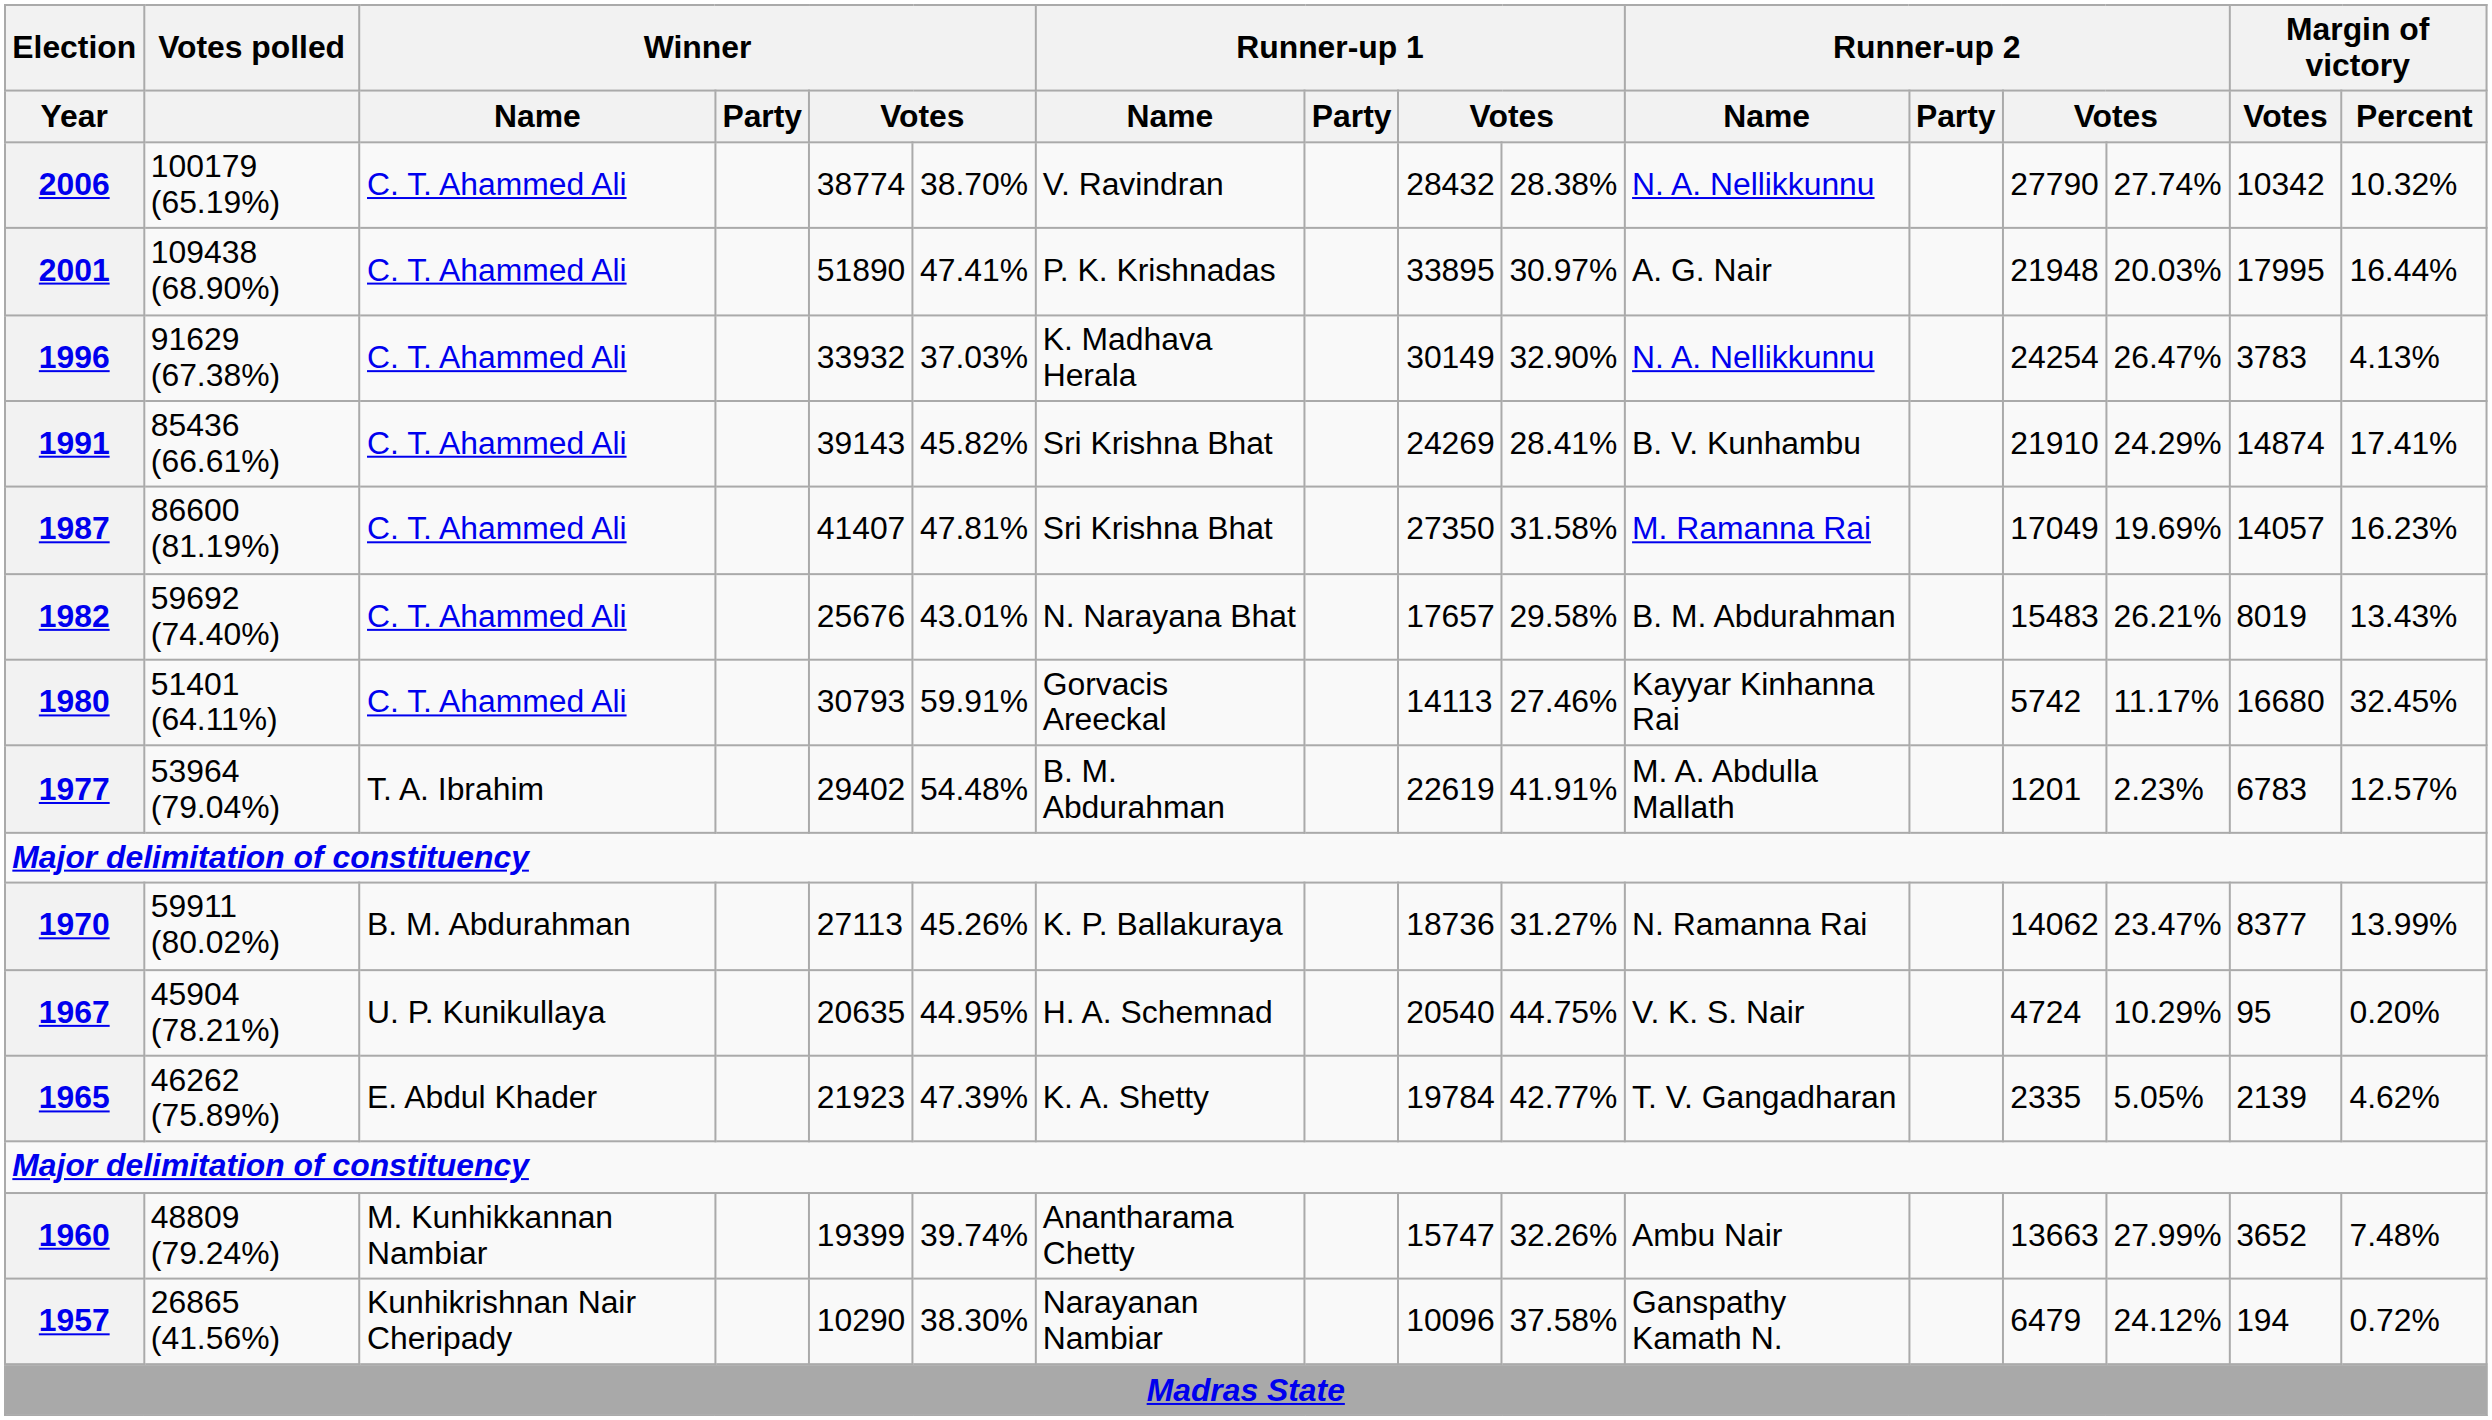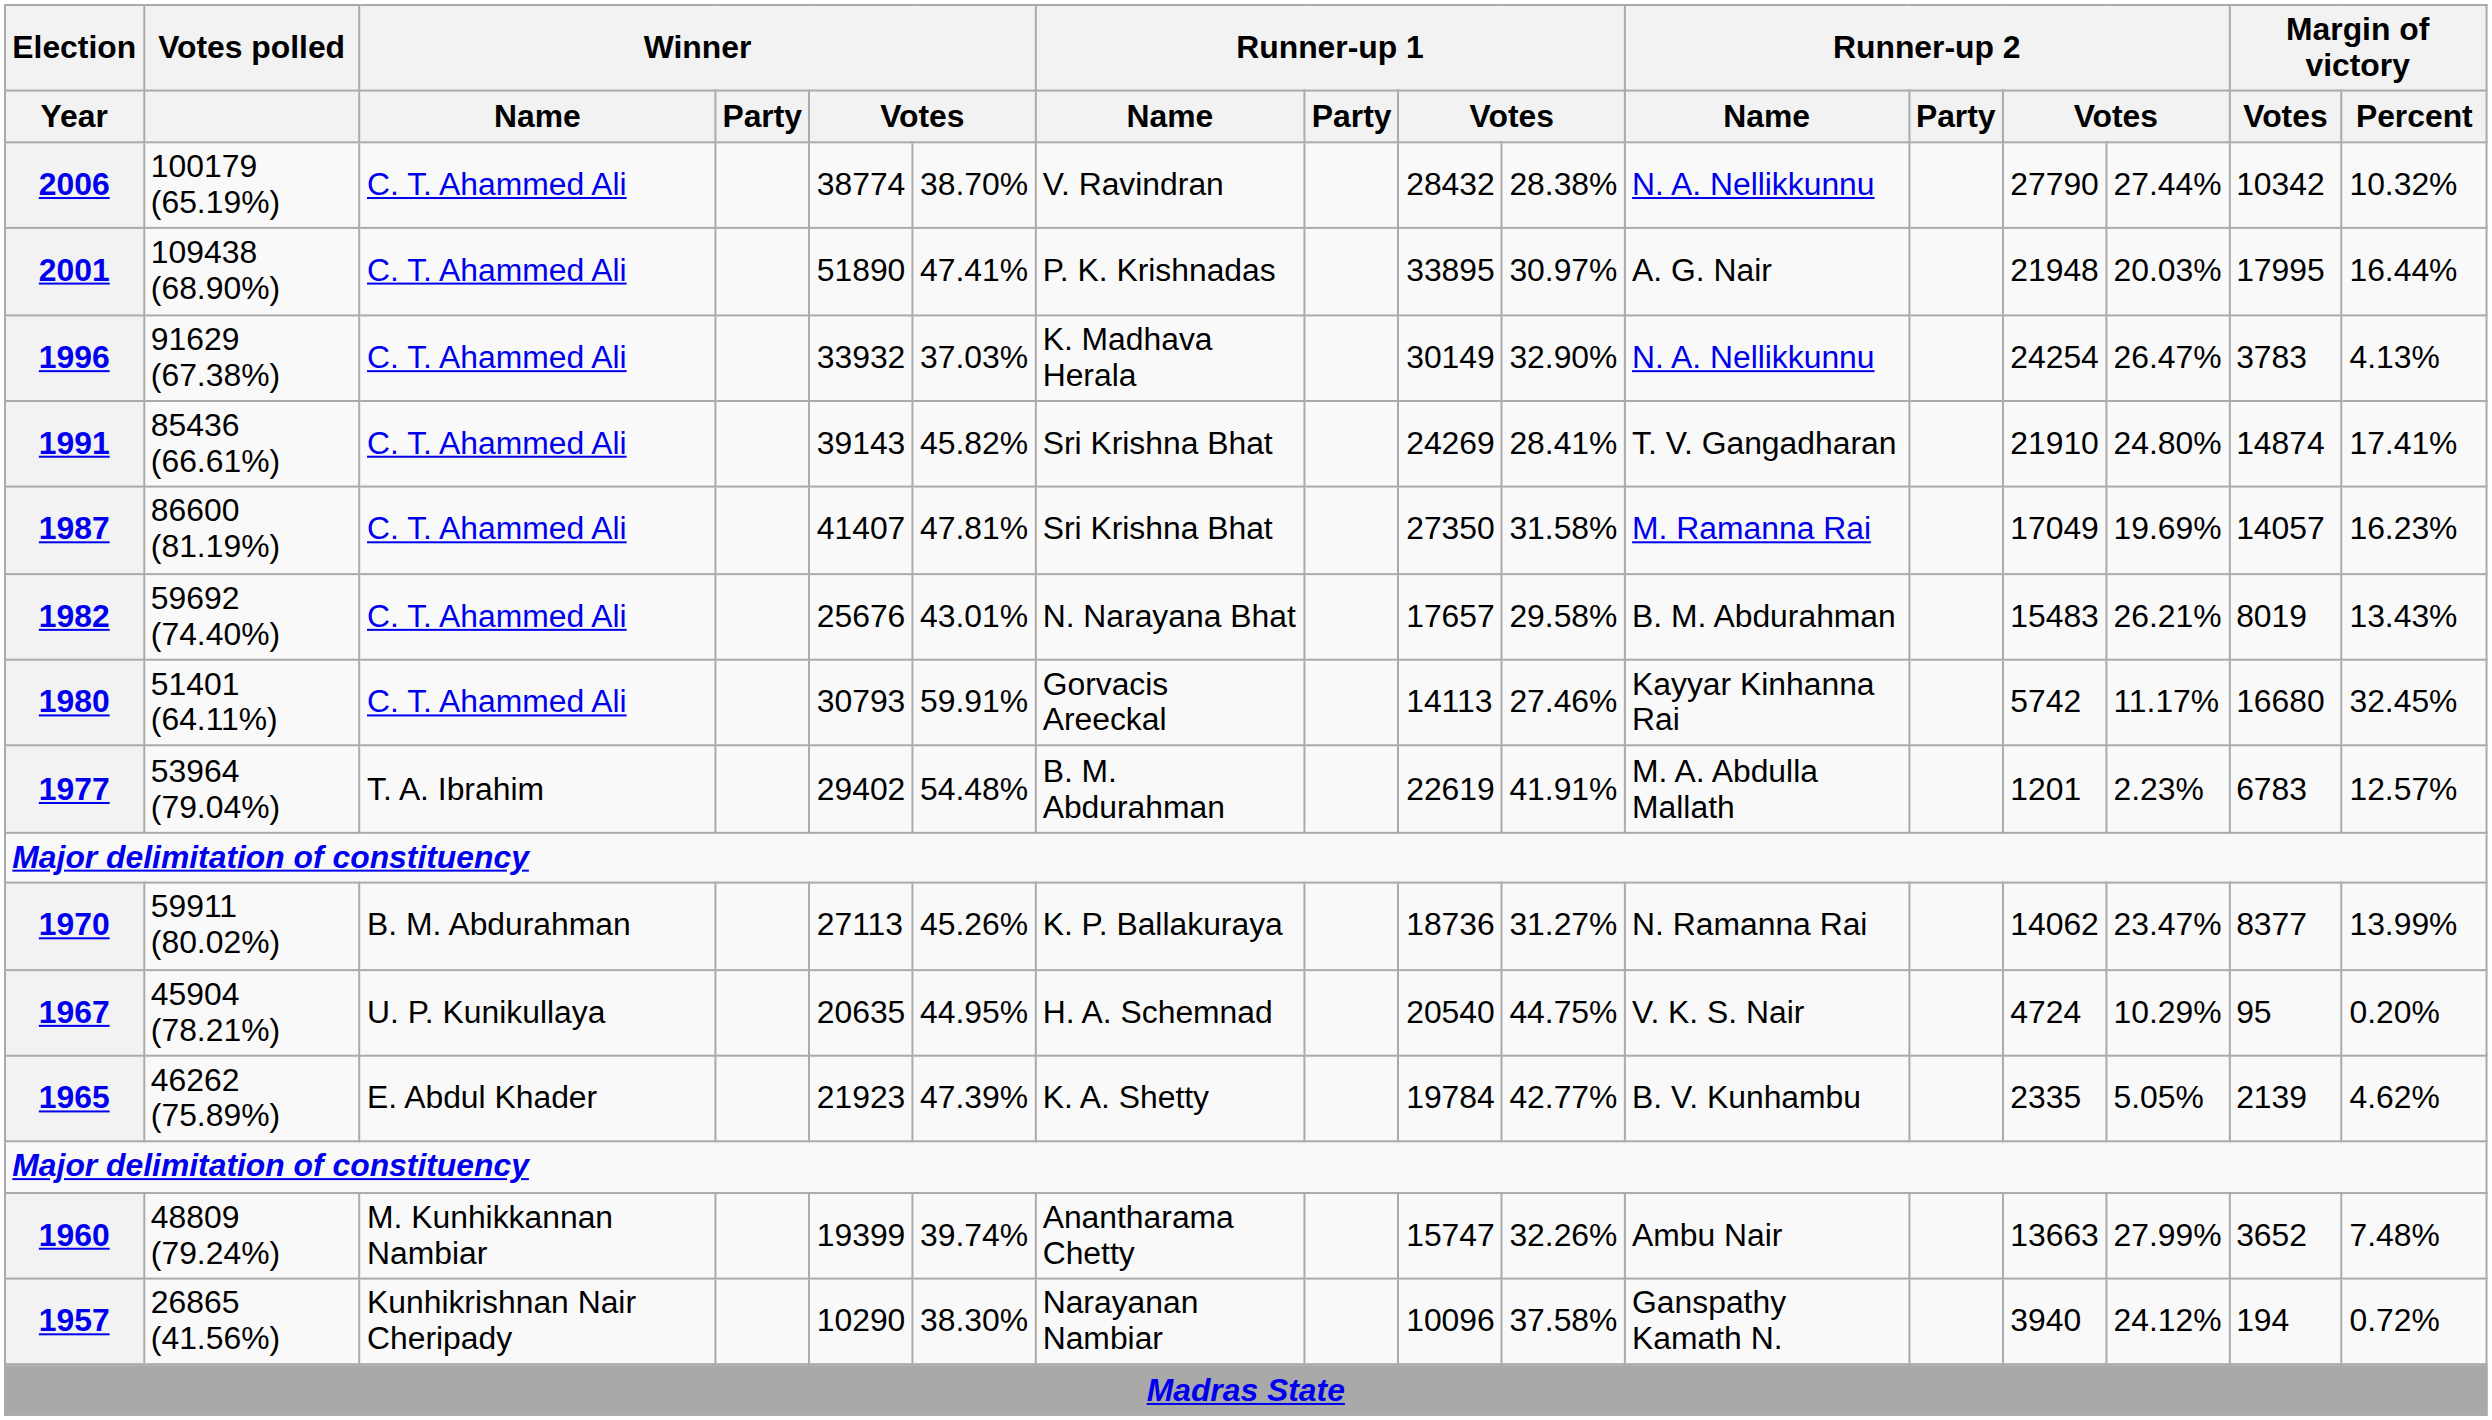 <table class="wikitable sortable">
 <tr>
 <th>Election</th>
 <th>Votes polled</th>
 <th colspan=4>Winner</th>
 <th colspan=4>Runner-up 1</th>
 <th colspan=4>Runner-up 2</th>
 <th colspan=2>Margin of victory</th>
 </tr>
 <tr>
 <th>Year</th>
 <th></th>
 <th>Name</th>
 <th>Party</th>
 <th colspan="2">Votes</th>
 <th>Name</th>
 <th>Party</th>
 <th colspan="2">Votes</th>
 <th>Name</th>
 <th>Party</th>
 <th colspan="2">Votes</th>
 <th>Votes</th>
 <th>Percent</th>
 </tr>
 <tr>
 <th><a href='#'>2006</a></th>
 <td>100179 (65.19%)</td>
 <td><a href='#'>C. T. Ahammed Ali</a></td>
 <td></td>
 <td>38774</td>
 <td>38.70%</td>
 <td>V. Ravindran</td>
 <td></td>
 <td>28432</td>
 <td>28.38%</td>
 <td><a href='#'>N. A. Nellikkunnu</a></td>
 <td></td>
 <td>27790</td>
-<td>27.74%</td>
+<td>27.44%</td>
 <td>10342</td>
 <td>10.32%</td>
 </tr>
 <tr>
 <th><a href='#'>2001</a></th>
 <td>109438 (68.90%)</td>
 <td><a href='#'>C. T. Ahammed Ali</a></td>
 <td></td>
 <td>51890</td>
 <td>47.41%</td>
 <td>P. K. Krishnadas</td>
 <td></td>
 <td>33895</td>
 <td>30.97%</td>
 <td>A. G. Nair</td>
 <td></td>
 <td>21948</td>
 <td>20.03%</td>
 <td>17995</td>
 <td>16.44%</td>
 </tr>
 <tr>
 <th><a href='#'>1996</a></th>
 <td>91629 (67.38%)</td>
 <td><a href='#'>C. T. Ahammed Ali</a></td>
 <td></td>
 <td>33932</td>
 <td>37.03%</td>
 <td>K. Madhava Herala</td>
 <td></td>
 <td>30149</td>
 <td>32.90%</td>
 <td><a href='#'>N. A. Nellikkunnu</a></td>
 <td></td>
 <td>24254</td>
 <td>26.47%</td>
 <td>3783</td>
 <td>4.13%</td>
 </tr>
 <tr>
 <th><a href='#'>1991</a></th>
 <td>85436 (66.61%)</td>
 <td><a href='#'>C. T. Ahammed Ali</a></td>
 <td></td>
 <td>39143</td>
 <td>45.82%</td>
 <td>Sri Krishna Bhat</td>
 <td></td>
 <td>24269</td>
 <td>28.41%</td>
-<td>B. V. Kunhambu</td>
+<td>T. V. Gangadharan</td>
 <td></td>
 <td>21910</td>
-<td>24.29%</td>
+<td>24.80%</td>
 <td>14874</td>
 <td>17.41%</td>
 </tr>
 <tr>
 <th><a href='#'>1987</a></th>
 <td>86600 (81.19%)</td>
 <td><a href='#'>C. T. Ahammed Ali</a></td>
 <td></td>
 <td>41407</td>
 <td>47.81%</td>
 <td>Sri Krishna Bhat</td>
 <td></td>
 <td>27350</td>
 <td>31.58%</td>
 <td><a href='#'>M. Ramanna Rai</a></td>
 <td></td>
 <td>17049</td>
 <td>19.69%</td>
 <td>14057</td>
 <td>16.23%</td>
 </tr>
 <tr>
 <th><a href='#'>1982</a></th>
 <td>59692 (74.40%)</td>
 <td><a href='#'>C. T. Ahammed Ali</a></td>
 <td></td>
 <td>25676</td>
 <td>43.01%</td>
 <td>N. Narayana Bhat</td>
 <td></td>
 <td>17657</td>
 <td>29.58%</td>
 <td>B. M. Abdurahman</td>
 <td></td>
 <td>15483</td>
 <td>26.21%</td>
 <td>8019</td>
 <td>13.43%</td>
 </tr>
 <tr>
 <th><a href='#'>1980</a></th>
 <td>51401 (64.11%)</td>
 <td><a href='#'>C. T. Ahammed Ali</a></td>
 <td></td>
 <td>30793</td>
 <td>59.91%</td>
 <td>Gorvacis Areeckal</td>
 <td></td>
 <td>14113</td>
 <td>27.46%</td>
 <td>Kayyar Kinhanna Rai</td>
 <td></td>
 <td>5742</td>
 <td>11.17%</td>
 <td>16680</td>
 <td>32.45%</td>
 </tr>
 <tr>
 <th><a href='#'>1977</a></th>
 <td>53964 (79.04%)</td>
 <td>T. A. Ibrahim</td>
 <td></td>
 <td>29402</td>
 <td>54.48%</td>
 <td>B. M. Abdurahman</td>
 <td></td>
 <td>22619</td>
 <td>41.91%</td>
 <td>M. A. Abdulla Mallath</td>
 <td></td>
 <td>1201</td>
 <td>2.23%</td>
 <td>6783</td>
 <td>12.57%</td>
 </tr>
 <tr>
 <td colspan =17><a href='#'><strong><em>Major delimitation of constituency</em></strong></a></td>
 </tr>
 <tr>
 <th><a href='#'>1970</a></th>
 <td>59911 (80.02%)</td>
 <td>B. M. Abdurahman</td>
 <td></td>
 <td>27113</td>
 <td>45.26%</td>
 <td>K. P. Ballakuraya</td>
 <td></td>
 <td>18736</td>
 <td>31.27%</td>
 <td>N. Ramanna Rai</td>
 <td></td>
 <td>14062</td>
 <td>23.47%</td>
 <td>8377</td>
 <td>13.99%</td>
 </tr>
 <tr>
 <th><a href='#'>1967</a></th>
 <td>45904 (78.21%)</td>
 <td>U. P. Kunikullaya</td>
 <td></td>
 <td>20635</td>
 <td>44.95%</td>
 <td>H. A. Schemnad</td>
 <td></td>
 <td>20540</td>
 <td>44.75%</td>
 <td>V. K. S. Nair</td>
 <td></td>
 <td>4724</td>
 <td>10.29%</td>
 <td>95</td>
 <td>0.20%</td>
 </tr>
 <tr>
 <th><a href='#'>1965</a></th>
 <td>46262 (75.89%)</td>
 <td>E. Abdul Khader</td>
 <td></td>
 <td>21923</td>
 <td>47.39%</td>
 <td>K. A. Shetty</td>
 <td></td>
 <td>19784</td>
 <td>42.77%</td>
-<td>T. V. Gangadharan</td>
+<td>B. V. Kunhambu</td>
 <td></td>
 <td>2335</td>
 <td>5.05%</td>
 <td>2139</td>
 <td>4.62%</td>
 </tr>
 <tr>
 <td colspan =17><a href='#'><strong><em>Major delimitation of constituency</em></strong></a></td>
 </tr>
 <tr>
 <th><a href='#'>1960</a></th>
 <td>48809 (79.24%)</td>
 <td>M. Kunhikkannan Nambiar</td>
 <td></td>
 <td>19399</td>
 <td>39.74%</td>
 <td>Anantharama Chetty</td>
 <td></td>
 <td>15747</td>
 <td>32.26%</td>
 <td>Ambu Nair</td>
 <td></td>
 <td>13663</td>
 <td>27.99%</td>
 <td>3652</td>
 <td>7.48%</td>
 </tr>
 <tr>
 <th><a href='#'>1957</a></th>
 <td>26865 (41.56%)</td>
 <td>Kunhikrishnan Nair Cheripady</td>
 <td></td>
 <td>10290</td>
 <td>38.30%</td>
 <td>Narayanan Nambiar</td>
 <td></td>
 <td>10096</td>
 <td>37.58%</td>
 <td>Ganspathy Kamath N.</td>
 <td></td>
-<td>6479</td>
+<td>3940</td>
 <td>24.12%</td>
 <td>194</td>
 <td>0.72%</td>
 </tr>
 <tr>
 <td colspan=17 align="center" style="background-color: darkgrey;"><a href='#'><span><strong><em>Madras State</em></strong></span></a></td>
 </tr>
 <tr>
 </tr>
 </table>
